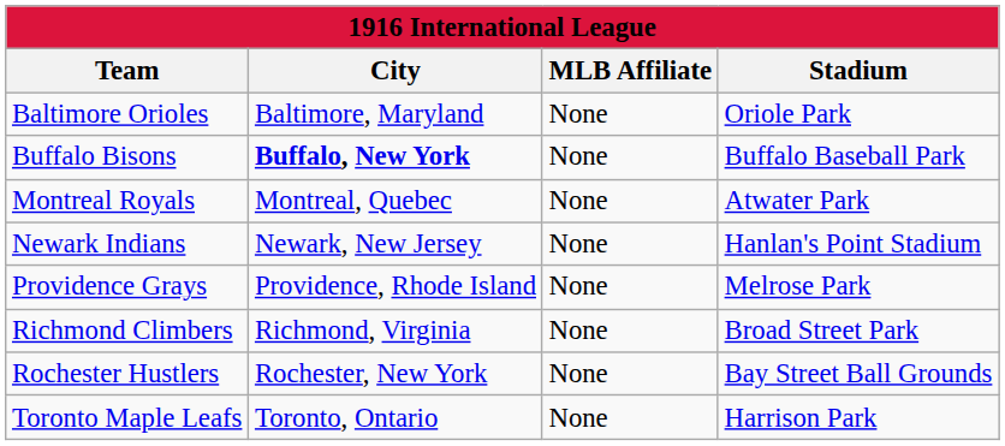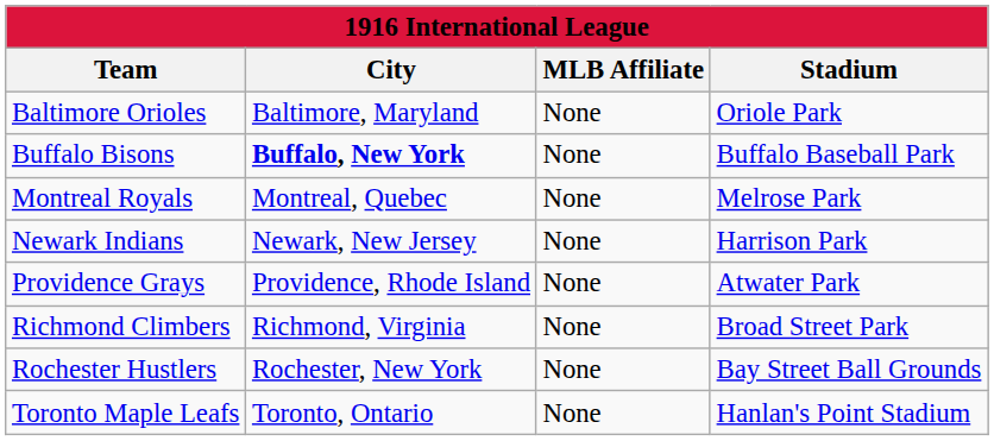 <table class="wikitable" style="width:auto">
 <tr>
 <td bgcolor="#DC143C" align="center" colspan="7"><strong><span>1916 International League</span></strong></td>
 </tr>
 <tr>
 <th>Team</th>
 <th>City</th>
 <th>MLB Affiliate</th>
 <th>Stadium</th>
 </tr>
 <tr>
 <td><a href='#'>Baltimore Orioles</a></td>
 <td><a href='#'>Baltimore</a>, <a href='#'>Maryland</a></td>
 <td>None</td>
 <td><a href='#'>Oriole Park</a></td>
 </tr>
 <tr>
 <td><a href='#'>Buffalo Bisons</a></td>
 <td><strong><a href='#'>Buffalo</a>, <a href='#'>New York</a></strong></td>
 <td>None</td>
 <td><a href='#'>Buffalo Baseball Park</a></td>
 </tr>
 <tr>
 <td><a href='#'>Montreal Royals</a></td>
 <td><a href='#'>Montreal</a>, <a href='#'>Quebec</a></td>
 <td>None</td>
-<td><a href='#'>Atwater Park</a></td>
+<td><a href='#'>Melrose Park</a></td>
 </tr>
 <tr>
 <td><a href='#'>Newark Indians</a></td>
 <td><a href='#'>Newark</a>, <a href='#'>New Jersey</a></td>
 <td>None</td>
-<td><a href='#'>Hanlan's Point Stadium</a></td>
+<td><a href='#'>Harrison Park</a></td>
 </tr>
 <tr>
 <td><a href='#'>Providence Grays</a></td>
 <td><a href='#'>Providence</a>, <a href='#'>Rhode Island</a></td>
 <td>None</td>
-<td><a href='#'>Melrose Park</a></td>
+<td><a href='#'>Atwater Park</a></td>
 </tr>
 <tr>
 <td><a href='#'>Richmond Climbers</a></td>
 <td><a href='#'>Richmond</a>, <a href='#'>Virginia</a></td>
 <td>None</td>
 <td><a href='#'>Broad Street Park</a></td>
 </tr>
 <tr>
 <td><a href='#'>Rochester Hustlers</a></td>
 <td><a href='#'>Rochester</a>, <a href='#'>New York</a></td>
 <td>None</td>
 <td><a href='#'>Bay Street Ball Grounds</a></td>
 </tr>
 <tr>
 <td><a href='#'>Toronto Maple Leafs</a></td>
 <td><a href='#'>Toronto</a>, <a href='#'>Ontario</a></td>
 <td>None</td>
-<td><a href='#'>Harrison Park</a></td>
+<td><a href='#'>Hanlan's Point Stadium</a></td>
 </tr>
 </table>
